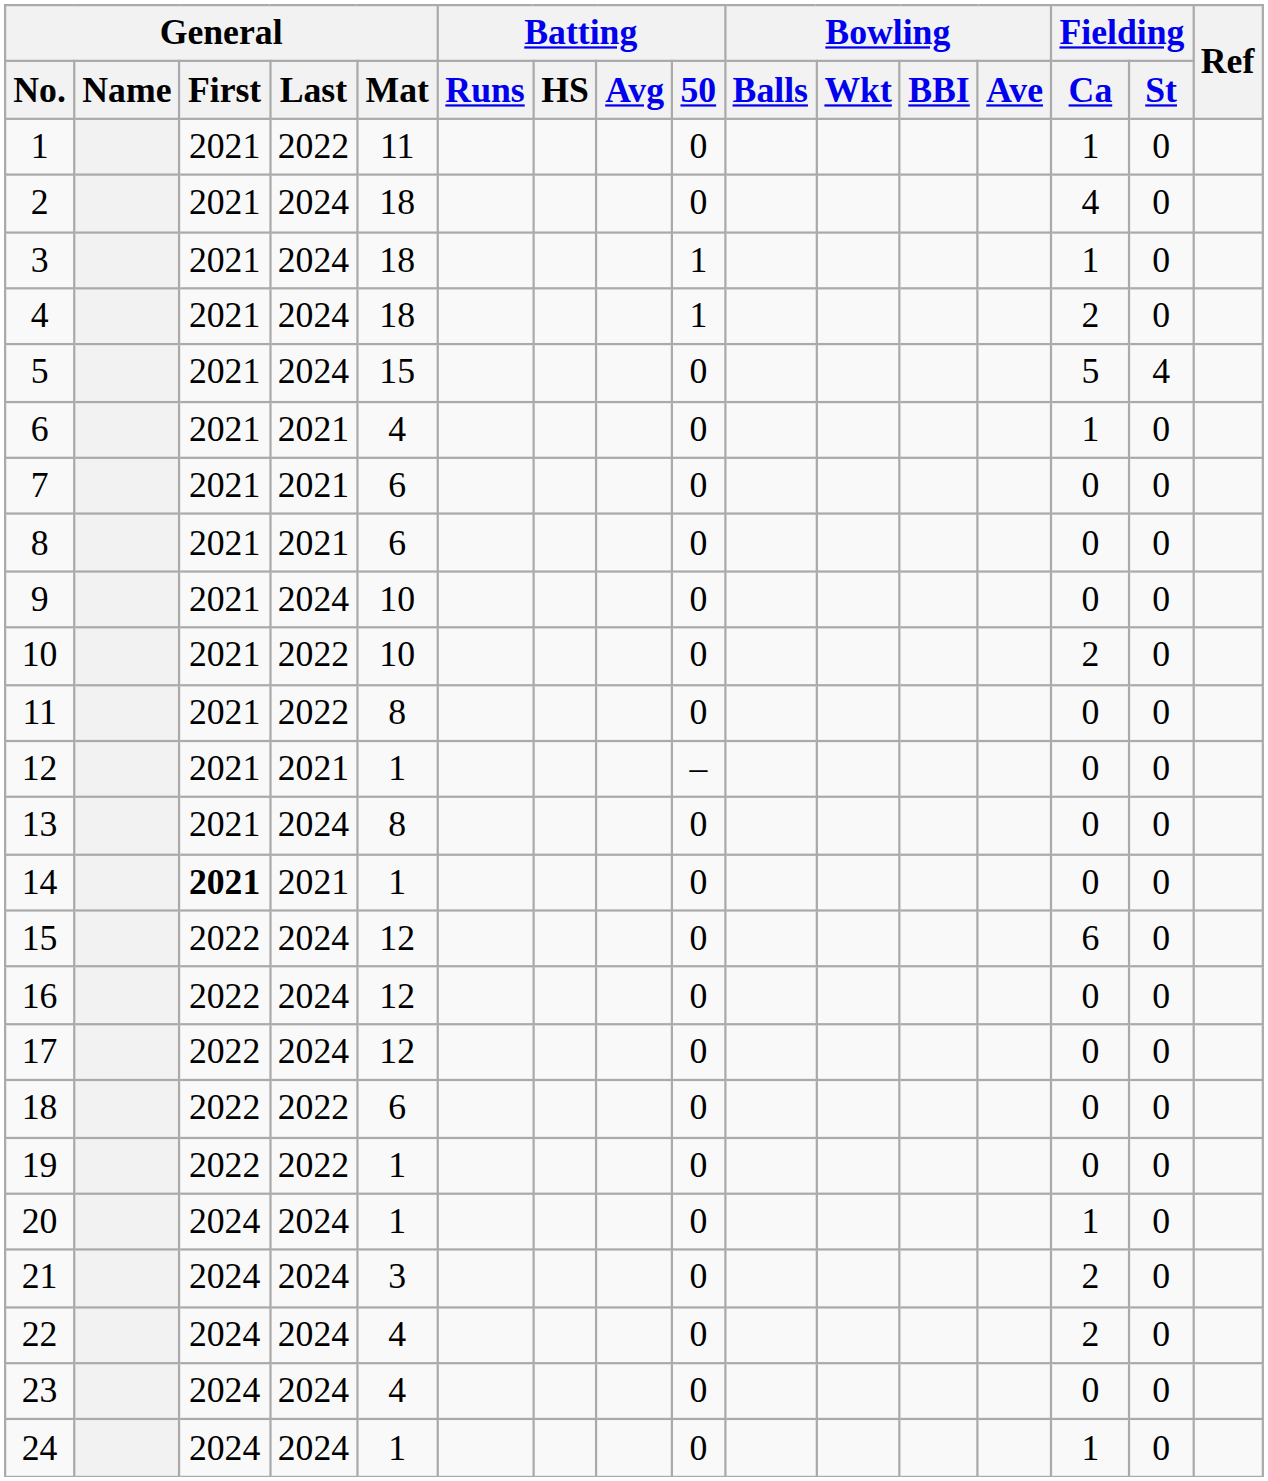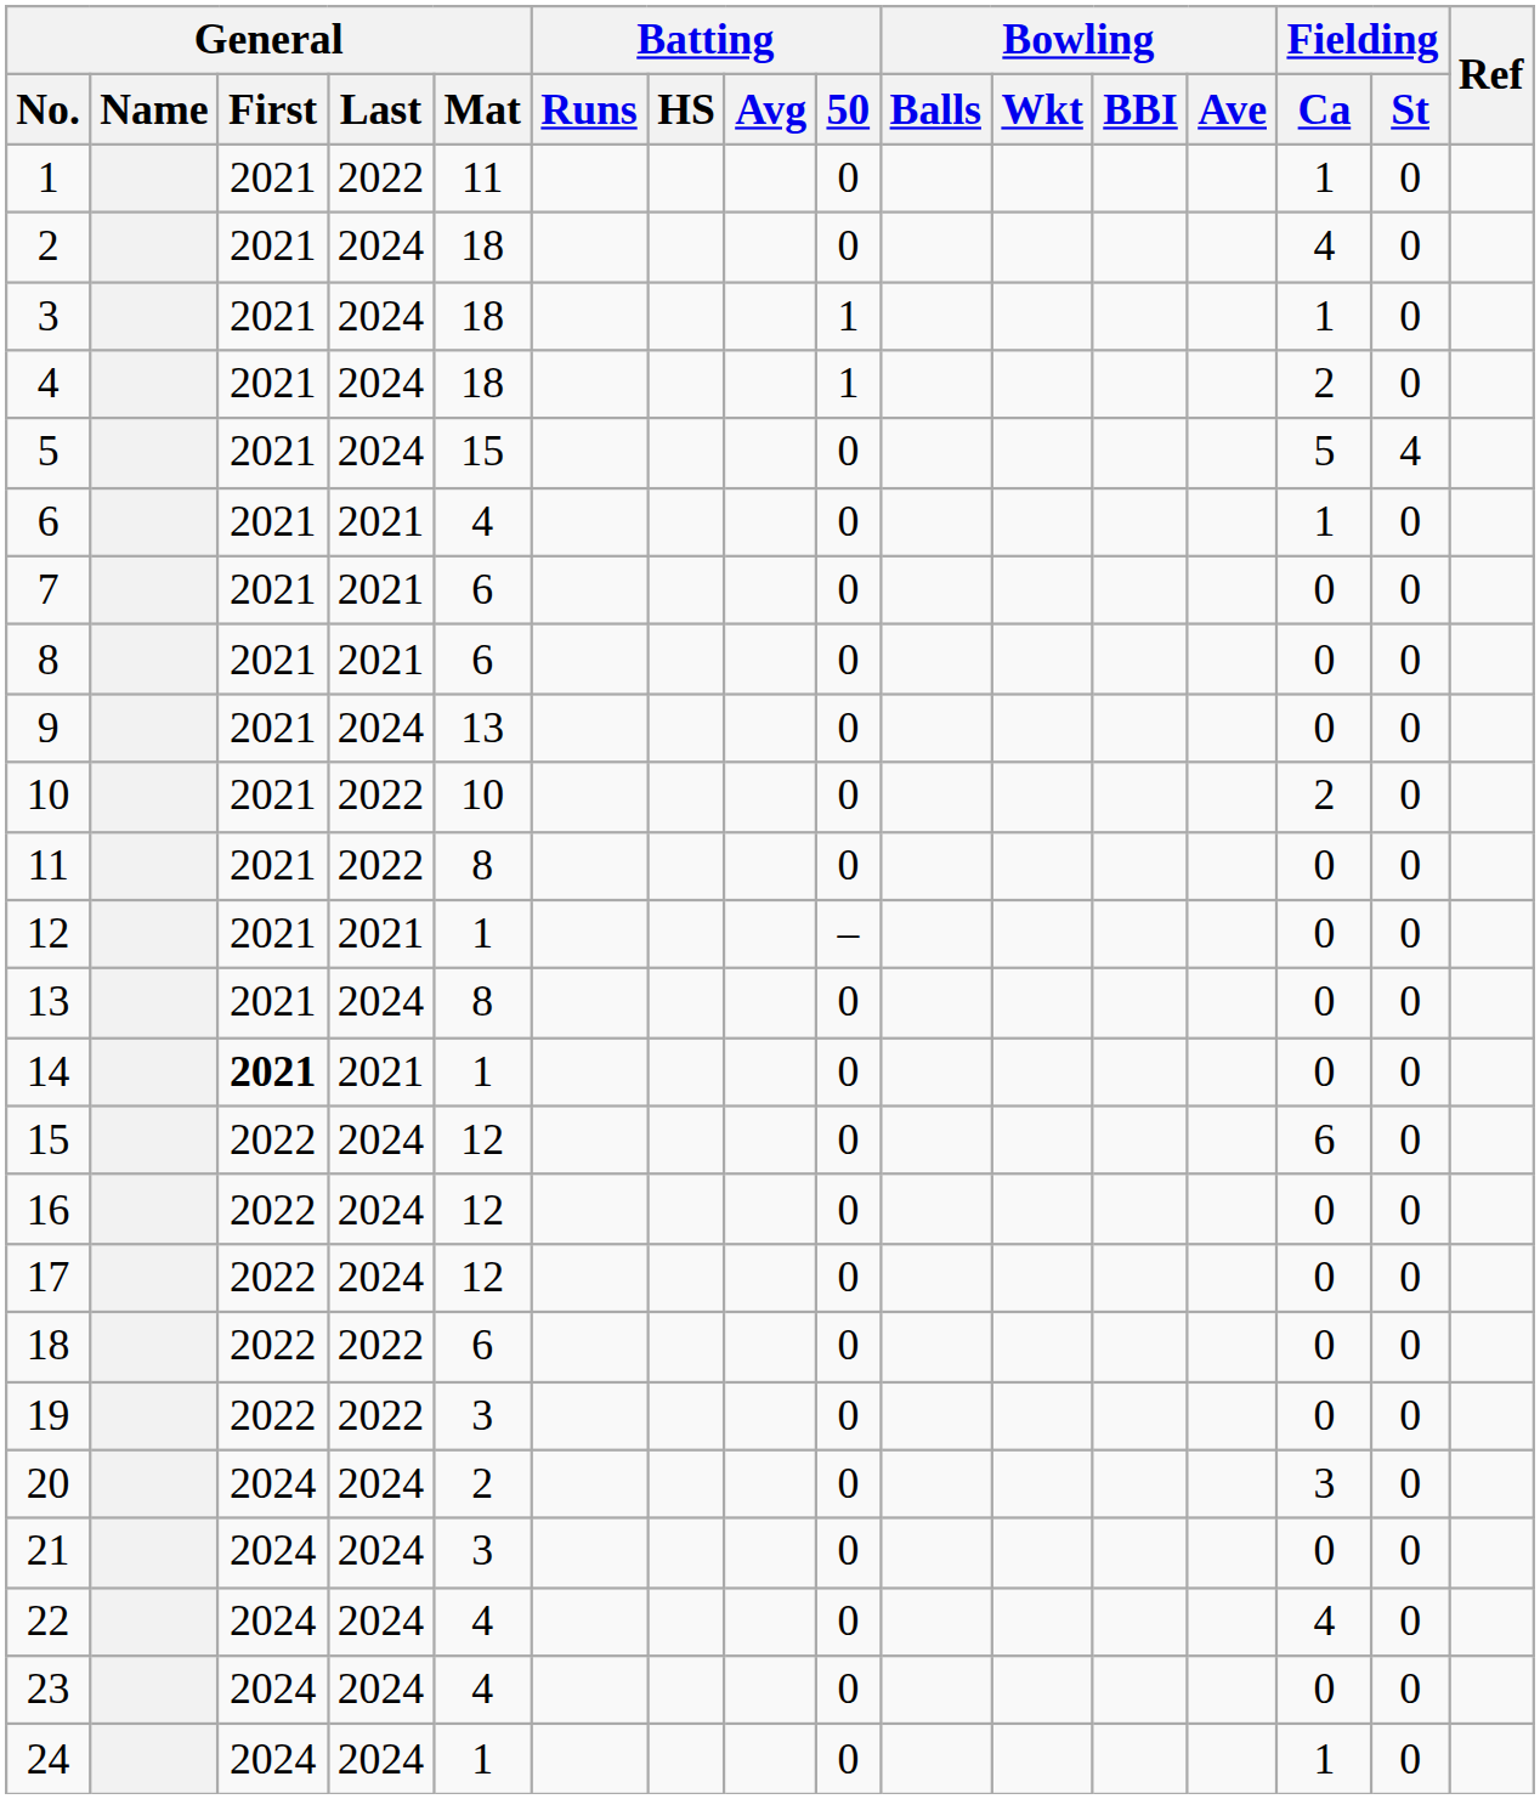 <table class="wikitable plainrowheaders sortable">
 <tr align="center">
 <th scope="col" colspan=5 class="unsortable">General</th>
 <th scope="col" colspan=4 class="unsortable"><a href='#'>Batting</a></th>
 <th scope="col" colspan=4 class="unsortable"><a href='#'>Bowling</a></th>
 <th scope="col" colspan=2 class="unsortable"><a href='#'>Fielding</a></th>
 <th scope="col" rowspan=2 class="unsortable">Ref</th>
 </tr>
 <tr align="center">
 <th scope="col">No.</th>
 <th scope="col">Name</th>
 <th scope="col">First</th>
 <th scope="col">Last</th>
 <th scope="col">Mat</th>
 <th scope="col"><a href='#'>Runs</a></th>
 <th scope="col">HS</th>
 <th scope="col"><a href='#'>Avg</a></th>
 <th scope="col"><a href='#'>50</a></th>
 <th scope="col"><a href='#'>Balls</a></th>
 <th scope="col"><a href='#'>Wkt</a></th>
 <th scope="col"><a href='#'>BBI</a></th>
 <th scope="col"><a href='#'>Ave</a></th>
 <th scope="col"><a href='#'>Ca</a></th>
 <th scope="col"><a href='#'>St</a></th>
 </tr>
 <tr align="center">
 <td>1</td>
 <th scope="row" align="left"></th>
 <td>2021</td>
 <td>2022</td>
 <td>11</td>
 <td></td>
 <td></td>
 <td></td>
 <td>0</td>
 <td></td>
 <td></td>
 <td></td>
 <td></td>
 <td>1</td>
 <td>0</td>
 <td></td>
 </tr>
 <tr align="center">
 <td>2</td>
 <th scope="row" align="left"></th>
 <td>2021</td>
 <td>2024</td>
 <td>18</td>
 <td></td>
 <td></td>
 <td></td>
 <td>0</td>
 <td></td>
 <td></td>
 <td></td>
 <td></td>
 <td>4</td>
 <td>0</td>
 <td></td>
 </tr>
 <tr align="center">
 <td>3</td>
 <th scope="row" align="left"></th>
 <td>2021</td>
 <td>2024</td>
 <td>18</td>
 <td></td>
 <td></td>
 <td></td>
 <td>1</td>
 <td></td>
 <td></td>
 <td></td>
 <td></td>
 <td>1</td>
 <td>0</td>
 <td></td>
 </tr>
 <tr align="center">
 <td>4</td>
 <th scope="row" align="left"></th>
 <td>2021</td>
 <td>2024</td>
 <td>18</td>
 <td></td>
 <td></td>
 <td></td>
 <td>1</td>
 <td></td>
 <td></td>
 <td></td>
 <td></td>
 <td>2</td>
 <td>0</td>
 <td></td>
 </tr>
 <tr align="center">
 <td>5</td>
 <th scope="row" align="left"></th>
 <td>2021</td>
 <td>2024</td>
 <td>15</td>
 <td></td>
 <td></td>
 <td></td>
 <td>0</td>
 <td></td>
 <td></td>
 <td></td>
 <td></td>
 <td>5</td>
 <td>4</td>
 <td></td>
 </tr>
 <tr align="center">
 <td>6</td>
 <th scope="row" align="left"></th>
 <td>2021</td>
 <td>2021</td>
 <td>4</td>
 <td></td>
 <td></td>
 <td></td>
 <td>0</td>
 <td></td>
 <td></td>
 <td></td>
 <td></td>
 <td>1</td>
 <td>0</td>
 <td></td>
 </tr>
 <tr align="center">
 <td>7</td>
 <th scope="row" align="left"></th>
 <td>2021</td>
 <td>2021</td>
 <td>6</td>
 <td></td>
 <td></td>
 <td></td>
 <td>0</td>
 <td></td>
 <td></td>
 <td></td>
 <td></td>
 <td>0</td>
 <td>0</td>
 <td></td>
 </tr>
 <tr align="center">
 <td>8</td>
 <th scope="row" align="left"></th>
 <td>2021</td>
 <td>2021</td>
 <td>6</td>
 <td></td>
 <td></td>
 <td></td>
 <td>0</td>
 <td></td>
 <td></td>
 <td></td>
 <td></td>
 <td>0</td>
 <td>0</td>
 <td></td>
 </tr>
 <tr align="center">
 <td>9</td>
 <th scope="row" align="left"></th>
 <td>2021</td>
 <td>2024</td>
-<td>10</td>
+<td>13</td>
 <td></td>
 <td></td>
 <td></td>
 <td>0</td>
 <td></td>
 <td></td>
 <td></td>
 <td></td>
 <td>0</td>
 <td>0</td>
 <td></td>
 </tr>
 <tr align="center">
 <td>10</td>
 <th scope="row" align="left"></th>
 <td>2021</td>
 <td>2022</td>
 <td>10</td>
 <td></td>
 <td></td>
 <td></td>
 <td>0</td>
 <td></td>
 <td></td>
 <td></td>
 <td></td>
 <td>2</td>
 <td>0</td>
 <td></td>
 </tr>
 <tr align="center">
 <td>11</td>
 <th scope="row" align="left"></th>
 <td>2021</td>
 <td>2022</td>
 <td>8</td>
 <td></td>
 <td></td>
 <td></td>
 <td>0</td>
 <td></td>
 <td></td>
 <td></td>
 <td></td>
 <td>0</td>
 <td>0</td>
 <td></td>
 </tr>
 <tr align="center">
 <td>12</td>
 <th scope="row" align="left"></th>
 <td>2021</td>
 <td>2021</td>
 <td>1</td>
 <td></td>
 <td></td>
 <td></td>
 <td>–</td>
 <td></td>
 <td></td>
 <td></td>
 <td></td>
 <td>0</td>
 <td>0</td>
 <td></td>
 </tr>
 <tr align="center">
 <td>13</td>
 <th scope="row" align="left"></th>
 <td>2021</td>
 <td>2024</td>
 <td>8</td>
 <td></td>
 <td></td>
 <td></td>
 <td>0</td>
 <td></td>
 <td></td>
 <td></td>
 <td></td>
 <td>0</td>
 <td>0</td>
 <td></td>
 </tr>
 <tr align="center">
 <td>14</td>
 <th scope="row" align="left"></th>
 <td><strong>2021</strong></td>
 <td>2021</td>
 <td>1</td>
 <td></td>
 <td></td>
 <td></td>
 <td>0</td>
 <td></td>
 <td></td>
 <td></td>
 <td></td>
 <td>0</td>
 <td>0</td>
 <td></td>
 </tr>
 <tr align="center">
 <td>15</td>
 <th scope="row" align="left"></th>
 <td>2022</td>
 <td>2024</td>
 <td>12</td>
 <td></td>
 <td></td>
 <td></td>
 <td>0</td>
 <td></td>
 <td></td>
 <td></td>
 <td></td>
 <td>6</td>
 <td>0</td>
 <td></td>
 </tr>
 <tr align="center">
 <td>16</td>
 <th scope="row" align="left"></th>
 <td>2022</td>
 <td>2024</td>
 <td>12</td>
 <td></td>
 <td></td>
 <td></td>
 <td>0</td>
 <td></td>
 <td></td>
 <td></td>
 <td></td>
 <td>0</td>
 <td>0</td>
 <td></td>
 </tr>
 <tr align="center">
 <td>17</td>
 <th scope="row" align="left"></th>
 <td>2022</td>
 <td>2024</td>
 <td>12</td>
 <td></td>
 <td></td>
 <td></td>
 <td>0</td>
 <td></td>
 <td></td>
 <td></td>
 <td></td>
 <td>0</td>
 <td>0</td>
 <td></td>
 </tr>
 <tr align="center">
 <td>18</td>
 <th scope="row" align="left"></th>
 <td>2022</td>
 <td>2022</td>
 <td>6</td>
 <td></td>
 <td></td>
 <td></td>
 <td>0</td>
 <td></td>
 <td></td>
 <td></td>
 <td></td>
 <td>0</td>
 <td>0</td>
 <td></td>
 </tr>
 <tr align="center">
 <td>19</td>
 <th scope="row" align="left"></th>
 <td>2022</td>
 <td>2022</td>
-<td>1</td>
+<td>3</td>
 <td></td>
 <td></td>
 <td></td>
 <td>0</td>
 <td></td>
 <td></td>
 <td></td>
 <td></td>
 <td>0</td>
 <td>0</td>
 <td></td>
 </tr>
 <tr align="center">
 <td>20</td>
 <th scope="row" align="left"></th>
 <td>2024</td>
 <td>2024</td>
-<td>1</td>
+<td>2</td>
 <td></td>
 <td></td>
 <td></td>
 <td>0</td>
 <td></td>
 <td></td>
 <td></td>
 <td></td>
-<td>1</td>
+<td>3</td>
 <td>0</td>
 <td></td>
 </tr>
 <tr align="center">
 <td>21</td>
 <th scope="row" align="left"></th>
 <td>2024</td>
 <td>2024</td>
 <td>3</td>
 <td></td>
 <td></td>
 <td></td>
 <td>0</td>
 <td></td>
 <td></td>
 <td></td>
 <td></td>
-<td>2</td>
+<td>0</td>
 <td>0</td>
 <td></td>
 </tr>
 <tr align="center">
 <td>22</td>
 <th scope="row" align="left"></th>
 <td>2024</td>
 <td>2024</td>
 <td>4</td>
 <td></td>
 <td></td>
 <td></td>
 <td>0</td>
 <td></td>
 <td></td>
 <td></td>
 <td></td>
-<td>2</td>
+<td>4</td>
 <td>0</td>
 <td></td>
 </tr>
 <tr align="center">
 <td>23</td>
 <th scope="row" align="left"></th>
 <td>2024</td>
 <td>2024</td>
 <td>4</td>
 <td></td>
 <td></td>
 <td></td>
 <td>0</td>
 <td></td>
 <td></td>
 <td></td>
 <td></td>
 <td>0</td>
 <td>0</td>
 <td></td>
 </tr>
 <tr align="center">
 <td>24</td>
 <th scope="row" align="left"></th>
 <td>2024</td>
 <td>2024</td>
 <td>1</td>
 <td></td>
 <td></td>
 <td></td>
 <td>0</td>
 <td></td>
 <td></td>
 <td></td>
 <td></td>
 <td>1</td>
 <td>0</td>
 <td></td>
 </tr>
 </table>
